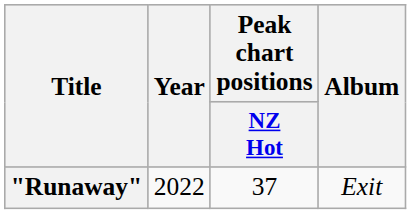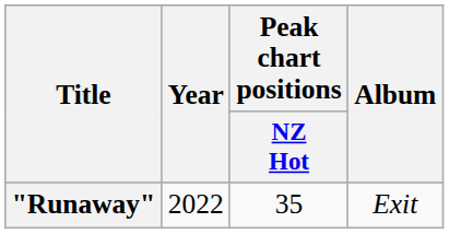 <table class="wikitable plainrowheaders" style="text-align:center;">
 <tr>
 <th scope="col" rowspan="2">Title</th>
 <th scope="col" rowspan="2">Year</th>
 <th scope="col" colspan="1">Peak chart positions</th>
 <th scope="col" rowspan="2">Album</th>
 </tr>
 <tr>
 <th scope="col" style="width:3em;font-size:90%;"><a href='#'>NZ<br>Hot</a><br></th>
 </tr>
 <tr>
 <th scope="row">"Runaway"<br></th>
 <td>2022</td>
-<td>37</td>
+<td>35</td>
 <td><em>Exit</em></td>
 </tr>
 </table>
